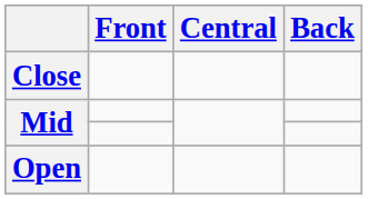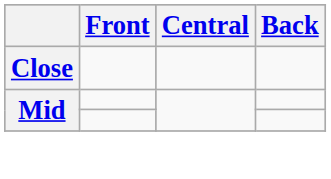 <table class="wikitable" style="text-align:center;">
 <tr>
 <th></th>
 <th style="max-width:4em"><a href='#'>Front</a></th>
 <th style="max-width:4em"><a href='#'>Central</a></th>
 <th style="max-width:4em"><a href='#'>Back</a></th>
 </tr>
 <tr>
 <th><a href='#'>Close</a></th>
 <td></td>
 <td></td>
 <td></td>
 </tr>
 <tr>
 <th rowspan="2"><a href='#'>Mid</a></th>
 <td></td>
 <td rowspan="2"></td>
 <td></td>
 </tr>
 <tr>
 <td></td>
 <td></td>
 </tr>
-<tr>
-<th><a href='#'>Open</a></th>
-<td></td>
-<td></td>
-<td></td>
-</tr>
 </table>
